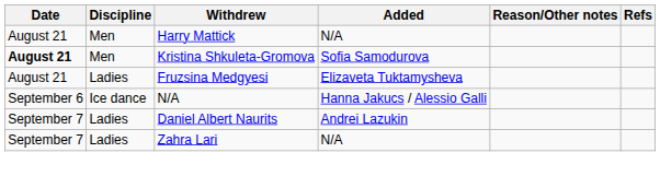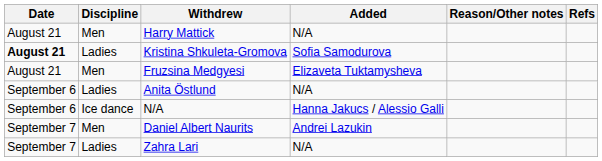 <table class="wikitable sortable">
 <tr>
 <th>Date</th>
 <th>Discipline</th>
 <th>Withdrew</th>
 <th>Added</th>
 <th>Reason/Other notes</th>
 <th>Refs</th>
 </tr>
 <tr>
 <td>August 21</td>
 <td>Men</td>
 <td> <a href='#'>Harry Mattick</a></td>
 <td>N/A</td>
 <td></td>
 <td></td>
 </tr>
 <tr>
 <td><strong>August 21</strong></td>
-<td>Men</td>
+<td>Ladies</td>
 <td> <a href='#'>Kristina Shkuleta-Gromova</a></td>
 <td> <a href='#'>Sofia Samodurova</a></td>
 <td></td>
 <td></td>
 </tr>
 <tr>
 <td>August 21</td>
-<td>Ladies</td>
+<td>Men</td>
 <td> <a href='#'>Fruzsina Medgyesi</a></td>
 <td> <a href='#'>Elizaveta Tuktamysheva</a></td>
+<td></td>
+<td></td>
+</tr>
+<tr>
+<td>September 6</td>
+<td>Ladies</td>
+<td> <a href='#'>Anita Östlund</a></td>
+<td>N/A</td>
 <td></td>
 <td></td>
 </tr>
 <tr>
 <td>September 6</td>
 <td>Ice dance</td>
 <td>N/A</td>
 <td> <a href='#'>Hanna Jakucs</a> / <a href='#'>Alessio Galli</a></td>
 <td></td>
 <td></td>
 </tr>
 <tr>
 <td>September 7</td>
-<td>Ladies</td>
+<td>Men</td>
 <td> <a href='#'>Daniel Albert Naurits</a></td>
 <td> <a href='#'>Andrei Lazukin</a></td>
 <td></td>
 </tr>
 <tr>
 <td>September 7</td>
 <td>Ladies</td>
 <td> <a href='#'>Zahra Lari</a></td>
 <td>N/A</td>
 <td></td>
 <td></td>
 </tr>
 </table>
